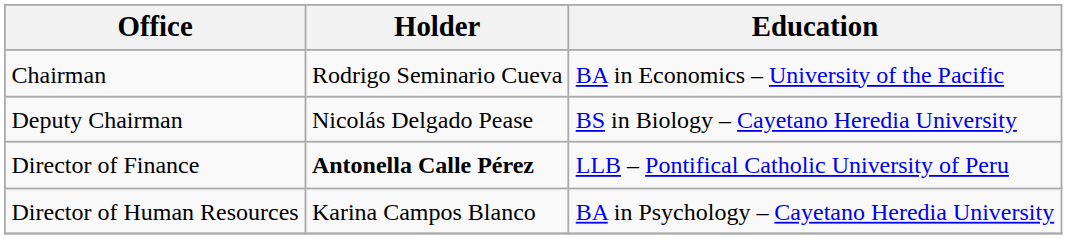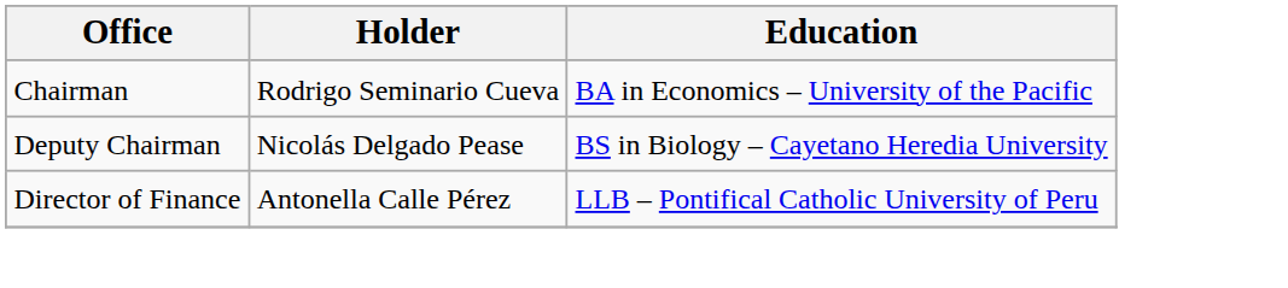 <table class="wikitable sortable" style="text-align:left">
 <tr>
 <th>Office</th>
 <th>Holder</th>
 <th>Education</th>
 </tr>
 <tr>
 <td><small>Chairman</small></td>
 <td><small>Rodrigo Seminario Cueva</small></td>
 <td><small><a href='#'>BA</a> in Economics –  <a href='#'>University of the Pacific</a></small></td>
 </tr>
 <tr>
 <td><small>Deputy Chairman</small></td>
 <td><small>Nicolás Delgado Pease</small></td>
 <td><small><a href='#'>BS</a> in Biology – <a href='#'>Cayetano Heredia University</a></small></td>
 </tr>
 <tr>
 <td><small>Director of Finance</small></td>
-<td><strong><small>Antonella Calle Pérez</small></strong></td>
+<td><small>Antonella Calle Pérez</small></td>
 <td><small><a href='#'>LLB</a> – <a href='#'>Pontifical Catholic University of Peru</a></small></td>
-</tr>
-<tr>
-<td><small>Director of Human Resources</small></td>
-<td><small>Karina Campos Blanco</small></td>
-<td><small><a href='#'>BA</a> in Psychology –  <a href='#'>Cayetano Heredia University</a></small></td>
 </tr>
 <tr>
 </tr>
 </table>
